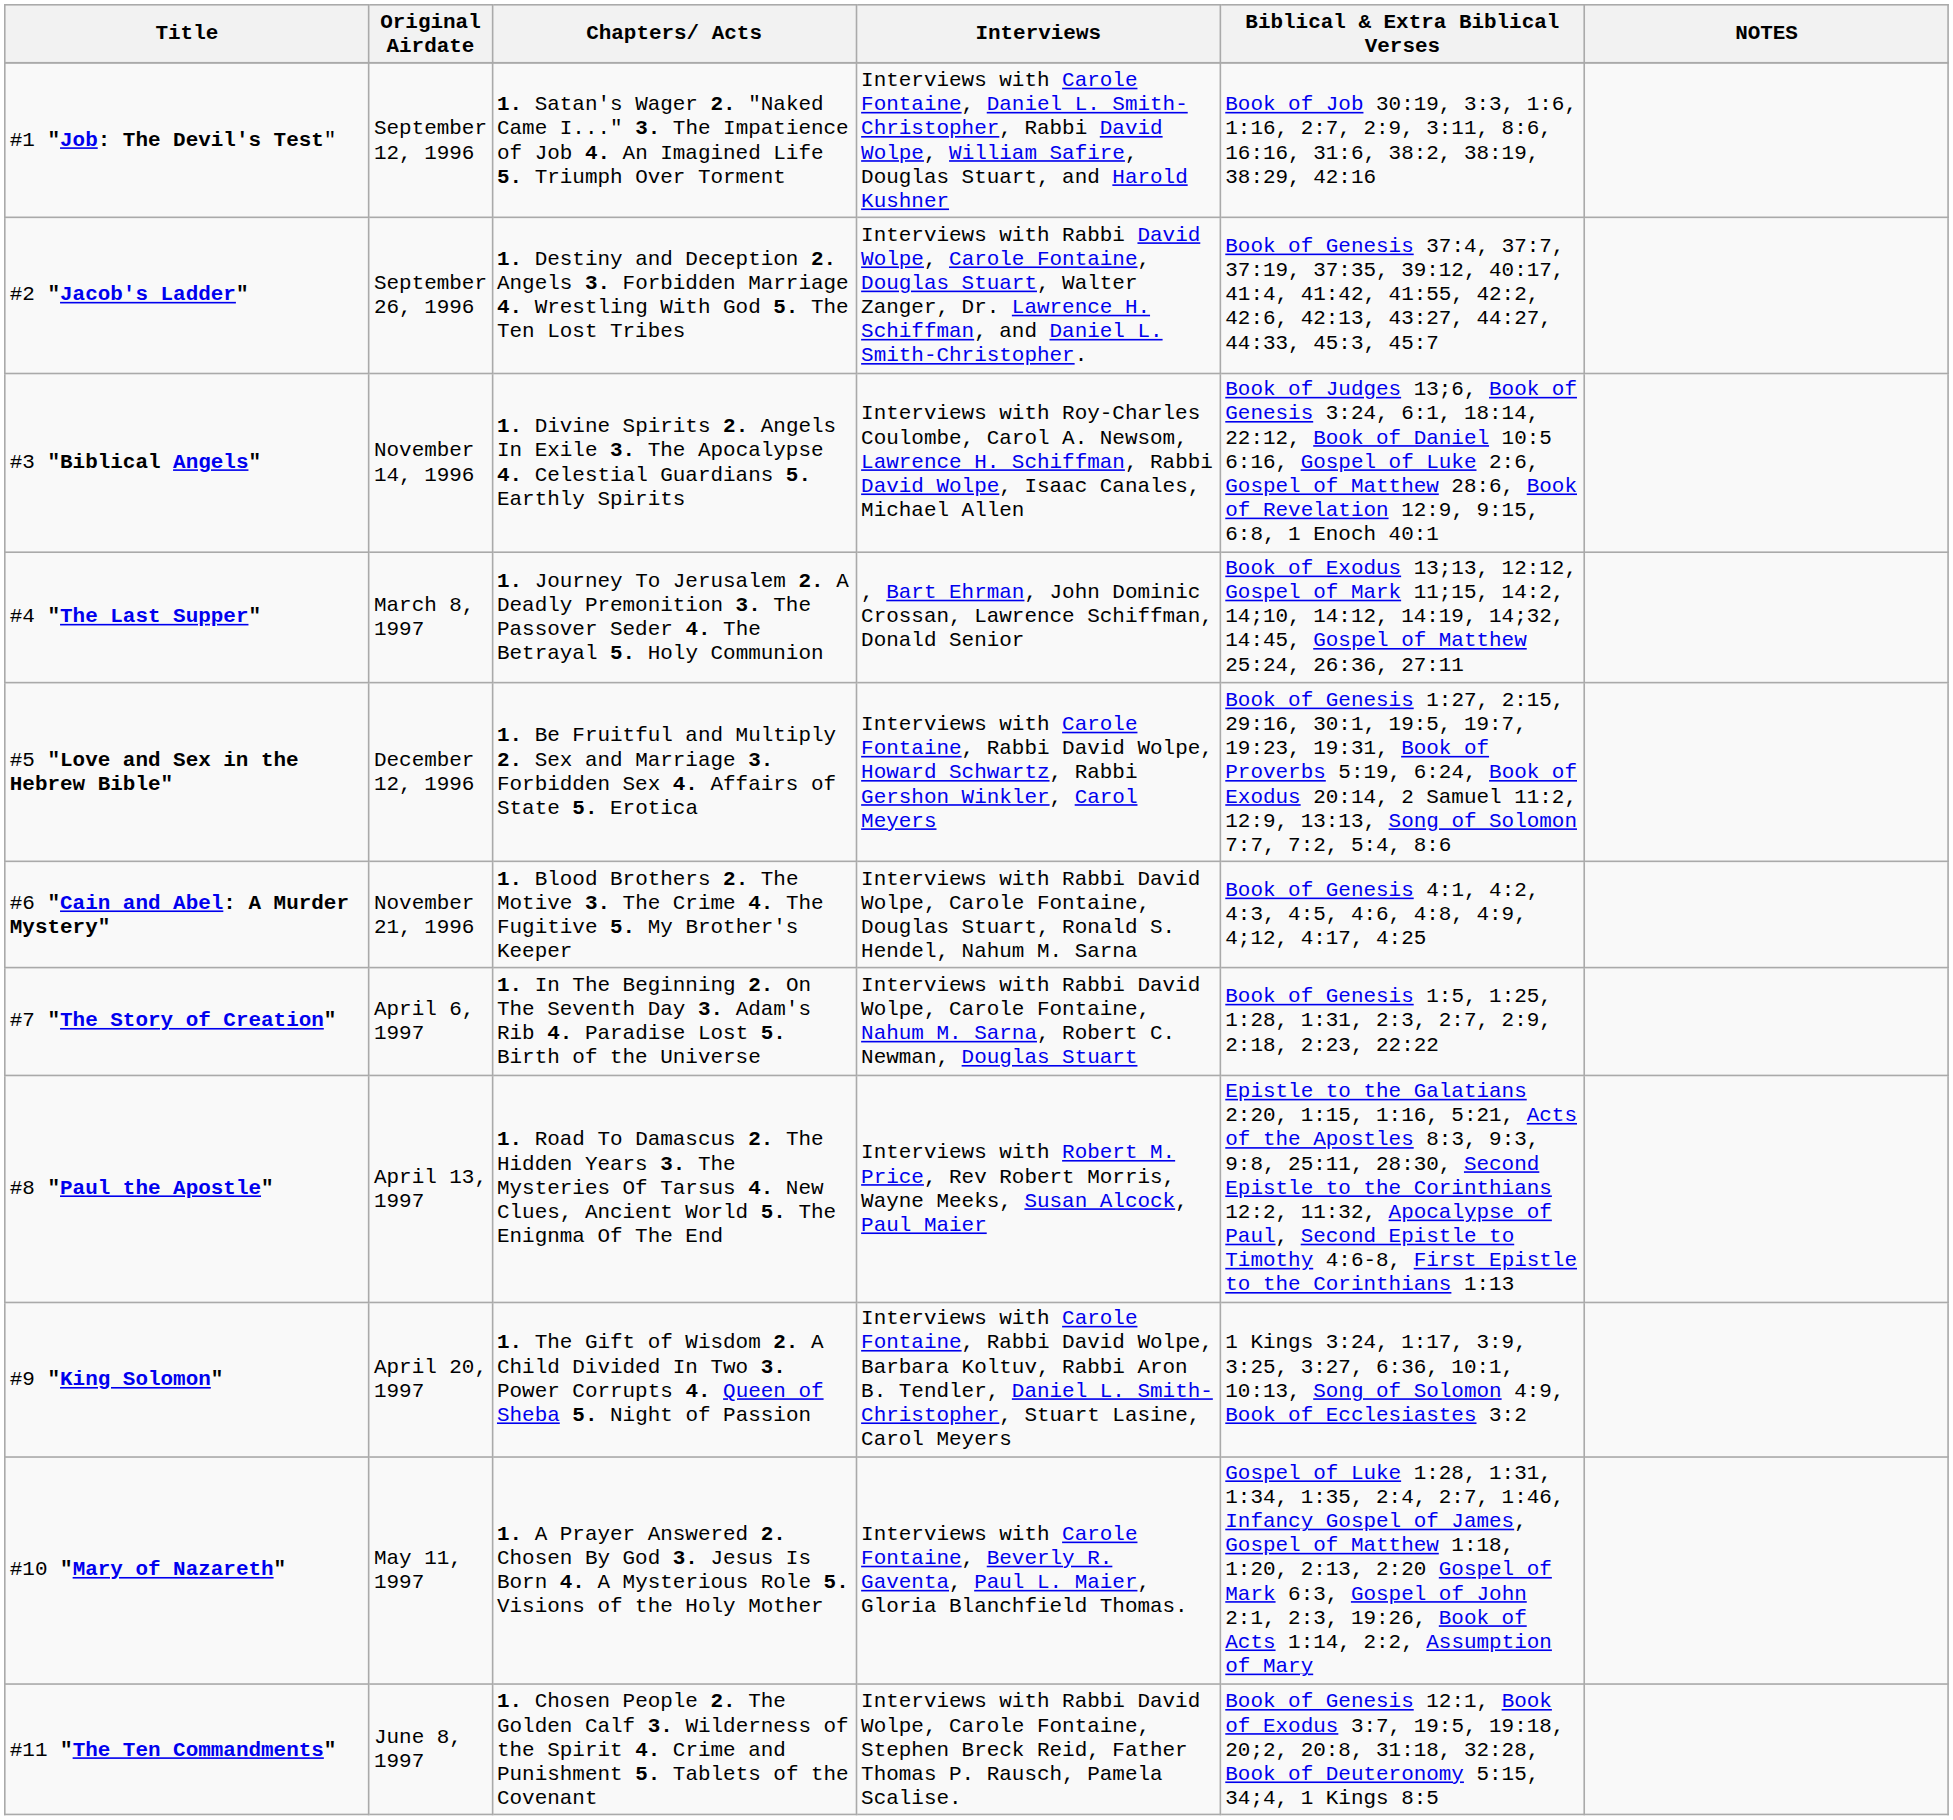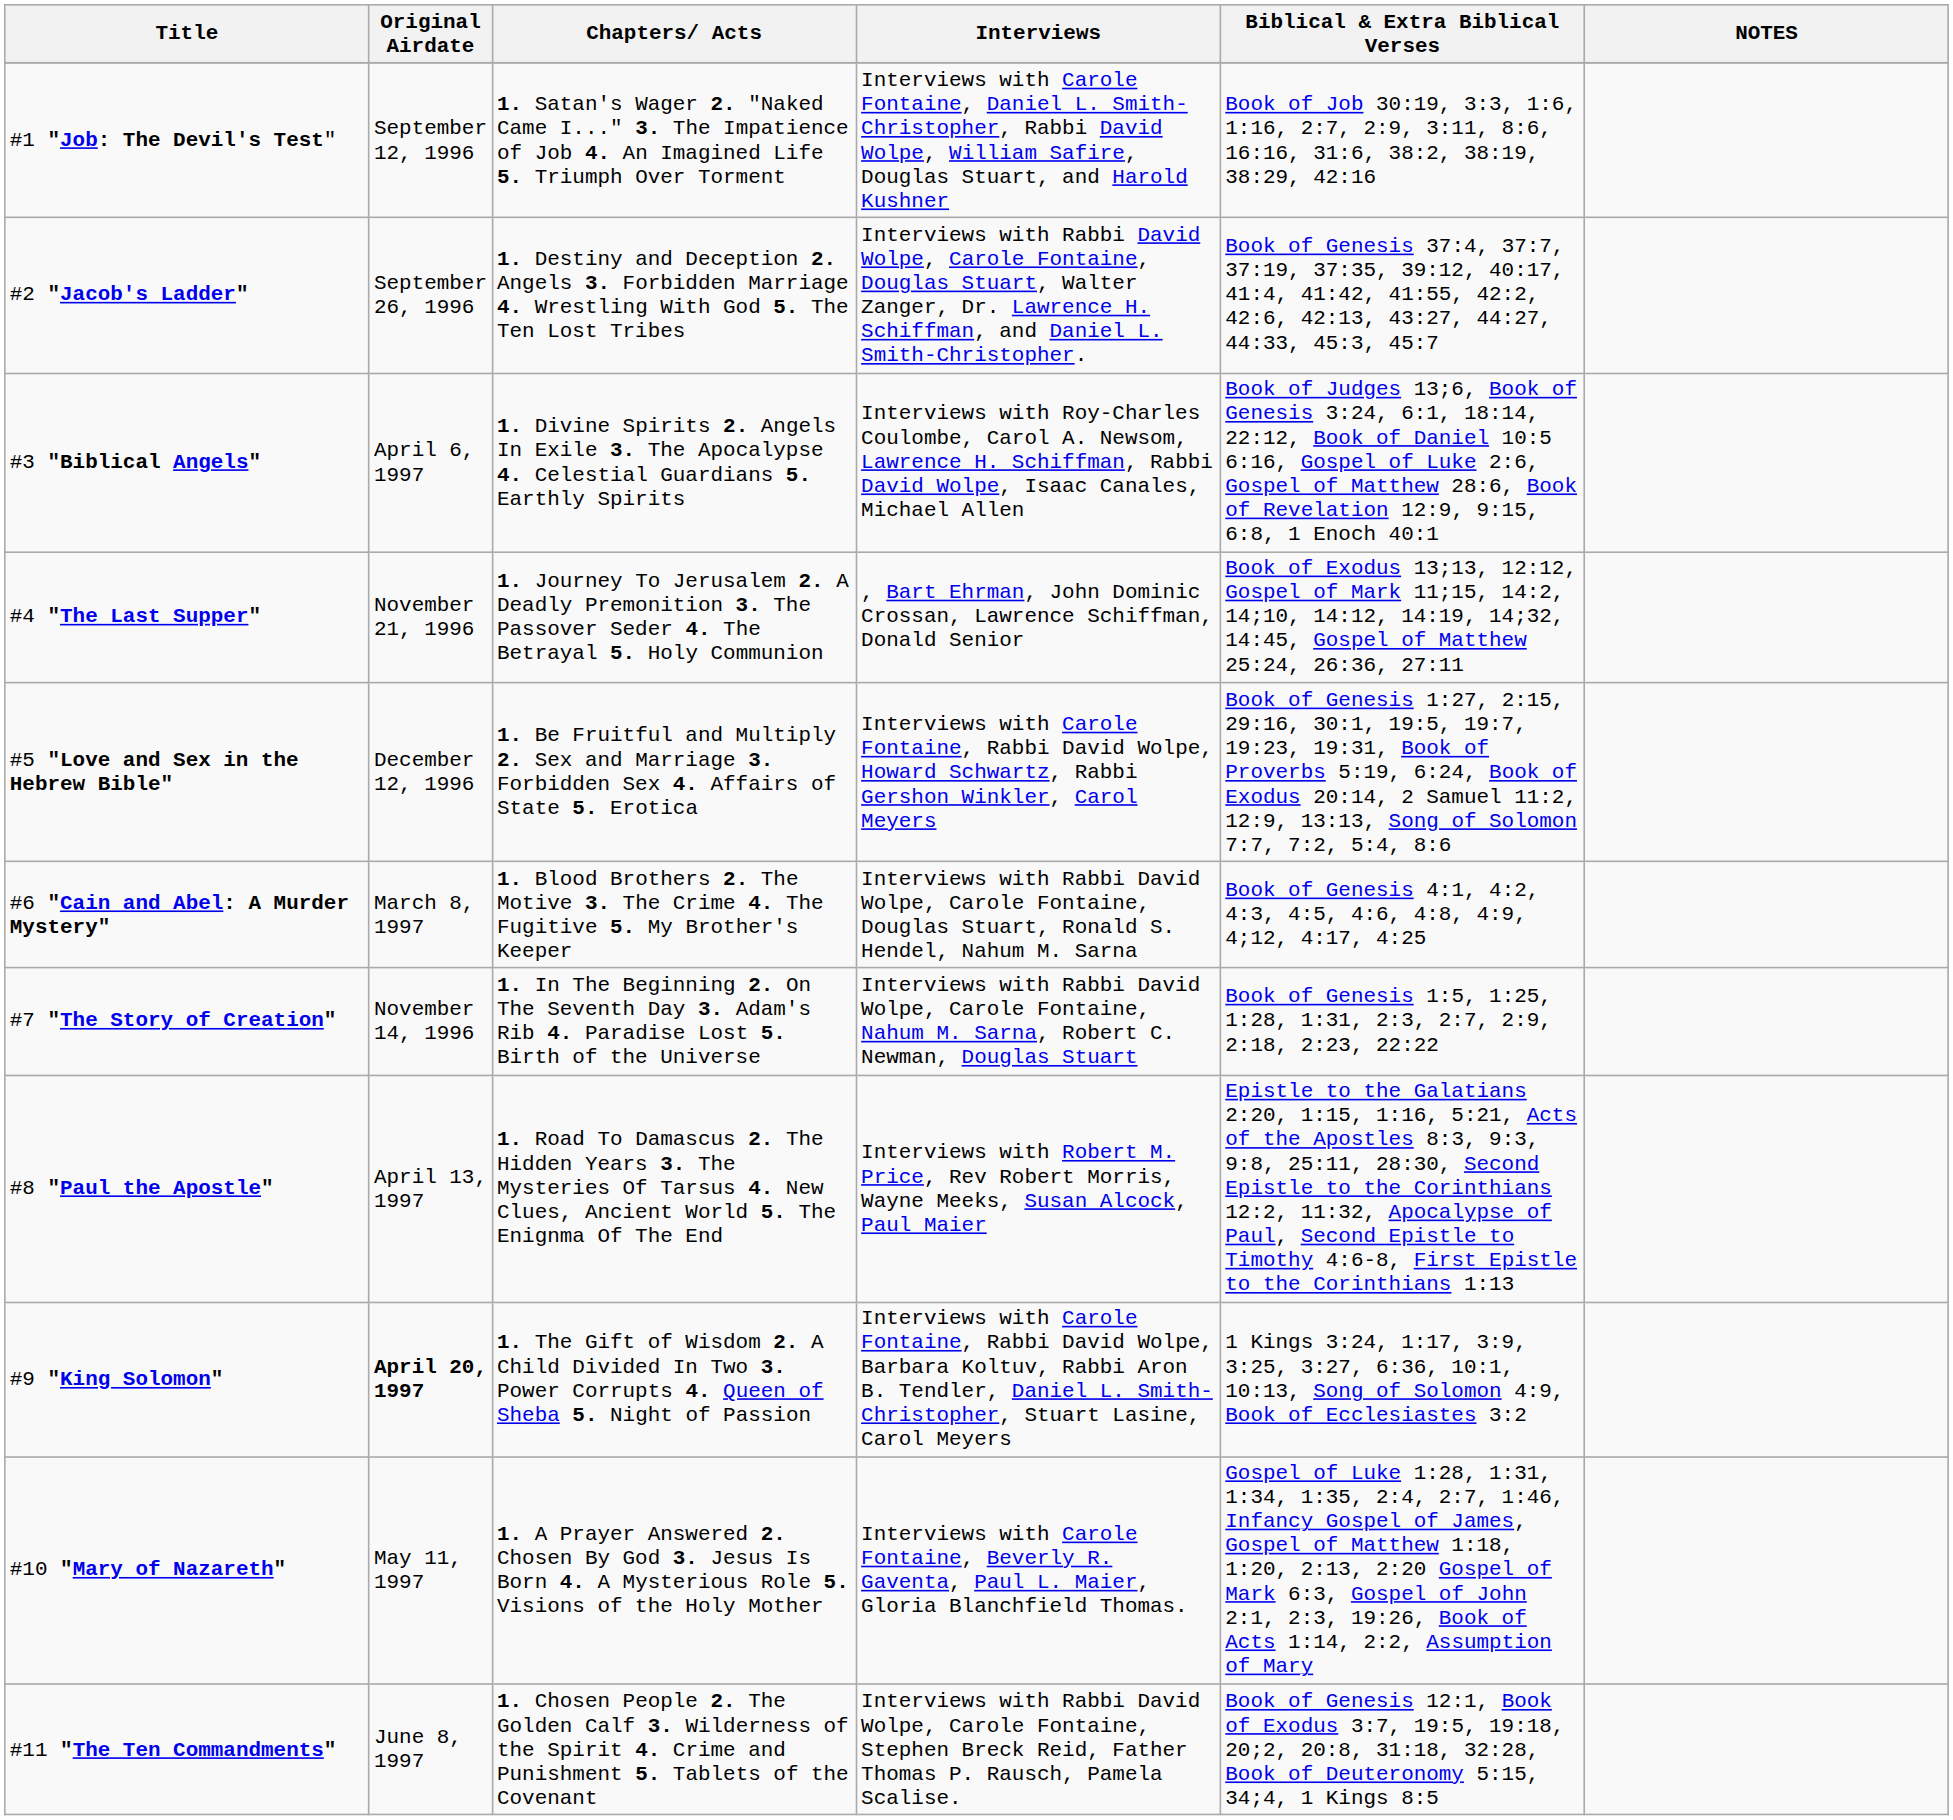 <table class="wikitable" "background:#EEEEFF">
 <tr>
 <th style="width:220px;">Title</th>
 <th style="width:40pt;">Original Airdate</th>
 <th style="width:220px;">Chapters/ Acts</th>
 <th style="width:220px;">Interviews</th>
 <th style="width:220px;">Biblical & Extra Biblical Verses</th>
 <th style="width:220px;">NOTES</th>
 </tr>
 <tr>
 </tr>
 <tr>
 <td>#1 <strong>"<a href='#'>Job</a>: The Devil's Test</strong>"</td>
 <td>September 12, 1996</td>
 <td><strong>1.</strong> Satan's Wager <strong>2.</strong> "Naked Came I..." <strong>3.</strong> The Impatience of Job <strong>4.</strong> An Imagined Life <strong>5.</strong> Triumph Over Torment</td>
 <td>Interviews with <a href='#'>Carole Fontaine</a>, <a href='#'>Daniel L. Smith-Christopher</a>, Rabbi <a href='#'>David Wolpe</a>, <a href='#'>William Safire</a>, Douglas Stuart, and <a href='#'>Harold Kushner</a></td>
 <td><a href='#'>Book of Job</a> 30:19, 3:3, 1:6, 1:16, 2:7, 2:9, 3:11, 8:6, 16:16, 31:6, 38:2, 38:19, 38:29, 42:16</td>
 <td></td>
 </tr>
 <tr>
 <td>#2 <strong>"<a href='#'>Jacob's Ladder</a>"</strong></td>
 <td>September 26, 1996</td>
 <td><strong>1.</strong> Destiny and Deception <strong>2.</strong> Angels <strong>3.</strong> Forbidden Marriage <strong>4.</strong> Wrestling With God <strong>5.</strong> The Ten Lost Tribes</td>
 <td>Interviews with Rabbi <a href='#'>David Wolpe</a>, <a href='#'>Carole Fontaine</a>, <a href='#'>Douglas Stuart</a>, Walter Zanger, Dr. <a href='#'>Lawrence H. Schiffman</a>, and <a href='#'>Daniel L. Smith-Christopher</a>.</td>
 <td><a href='#'>Book of Genesis</a> 37:4, 37:7, 37:19, 37:35, 39:12, 40:17, 41:4, 41:42, 41:55, 42:2, 42:6, 42:13, 43:27, 44:27, 44:33, 45:3, 45:7</td>
 <td></td>
 </tr>
 <tr>
 <td>#3 <strong>"Biblical <a href='#'>Angels</a>"</strong></td>
-<td>November 14, 1996</td>
+<td>April 6, 1997</td>
 <td><strong> 1.</strong> Divine Spirits <strong> 2.</strong> Angels In Exile <strong> 3.</strong> The Apocalypse <strong> 4.</strong> Celestial Guardians <strong> 5.</strong> Earthly Spirits</td>
 <td>Interviews with Roy-Charles Coulombe, Carol A. Newsom, <a href='#'>Lawrence H. Schiffman</a>, Rabbi <a href='#'>David Wolpe</a>, Isaac Canales, Michael Allen</td>
 <td><a href='#'>Book of Judges</a> 13;6, <a href='#'>Book of Genesis</a> 3:24, 6:1, 18:14, 22:12, <a href='#'>Book of Daniel</a> 10:5 6:16, <a href='#'>Gospel of Luke</a> 2:6, <a href='#'>Gospel of Matthew</a> 28:6, <a href='#'>Book of Revelation</a> 12:9, 9:15, 6:8, 1 Enoch 40:1</td>
 <td></td>
 </tr>
 <tr>
 <td>#4 <strong>"<a href='#'>The Last Supper</a>"</strong></td>
-<td>March 8, 1997</td>
+<td>November 21, 1996</td>
 <td><strong>1.</strong>  Journey To Jerusalem <strong>2.</strong>  A Deadly Premonition <strong>3.</strong>  The Passover Seder <strong>4.</strong>  The Betrayal <strong>5.</strong> Holy Communion</td>
 <td>, <a href='#'>Bart Ehrman</a>, John Dominic Crossan, Lawrence Schiffman, Donald Senior</td>
 <td><a href='#'>Book of Exodus</a> 13;13, 12:12, <a href='#'>Gospel of Mark</a> 11;15, 14:2, 14;10, 14:12, 14:19, 14;32, 14:45, <a href='#'>Gospel of Matthew</a> 25:24, 26:36, 27:11</td>
 <td></td>
 </tr>
 <tr>
 <td>#5 <strong>"Love and Sex in the Hebrew Bible"</strong></td>
 <td>December 12, 1996</td>
 <td><strong> 1.</strong>  Be Fruitful and Multiply <strong> 2.</strong>  Sex and Marriage <strong> 3.</strong> Forbidden Sex <strong> 4.</strong>  Affairs of State <strong> 5.</strong>  Erotica</td>
 <td>Interviews with <a href='#'>Carole Fontaine</a>, Rabbi David Wolpe, <a href='#'>Howard Schwartz</a>, Rabbi <a href='#'>Gershon Winkler</a>, <a href='#'>Carol Meyers</a></td>
 <td><a href='#'>Book of Genesis</a> 1:27, 2:15, 29:16, 30:1, 19:5, 19:7, 19:23, 19:31, <a href='#'>Book of Proverbs</a> 5:19, 6:24, <a href='#'>Book of Exodus</a> 20:14, 2 Samuel 11:2, 12:9, 13:13, <a href='#'>Song of Solomon</a> 7:7, 7:2, 5:4, 8:6</td>
 <td></td>
 </tr>
 <tr>
 <td>#6 <strong>"<a href='#'>Cain and Abel</a>: A Murder Mystery"</strong></td>
-<td>November 21, 1996</td>
+<td>March 8, 1997</td>
 <td><strong>1.</strong> Blood Brothers <strong>2.</strong> The Motive <strong>3.</strong> The Crime <strong>4.</strong> The Fugitive <strong>5.</strong> My Brother's Keeper</td>
 <td>Interviews with Rabbi David Wolpe, Carole Fontaine, Douglas Stuart, Ronald S. Hendel, Nahum M. Sarna</td>
 <td><a href='#'>Book of Genesis</a> 4:1, 4:2, 4:3, 4:5, 4:6, 4:8, 4:9, 4;12, 4:17, 4:25</td>
 <td></td>
 </tr>
 <tr>
 <td>#7 <strong>"<a href='#'>The Story of Creation</a>"</strong></td>
-<td>April 6, 1997</td>
+<td>November 14, 1996</td>
 <td><strong>1.</strong> In The Beginning <strong>2.</strong> On The Seventh Day <strong>3.</strong> Adam's Rib <strong>4.</strong> Paradise Lost <strong>5.</strong> Birth of the Universe</td>
 <td>Interviews with Rabbi David Wolpe, Carole Fontaine, <a href='#'>Nahum M. Sarna</a>, Robert C. Newman, <a href='#'>Douglas Stuart</a></td>
 <td><a href='#'>Book of Genesis</a> 1:5, 1:25, 1:28, 1:31, 2:3, 2:7, 2:9, 2:18, 2:23, 22:22</td>
 <td></td>
 </tr>
 <tr>
 <td>#8 <strong>"<a href='#'>Paul the Apostle</a>"</strong></td>
 <td>April 13, 1997</td>
 <td><strong>1.</strong> Road To Damascus <strong>2.</strong> The Hidden Years <strong>3.</strong> The Mysteries Of Tarsus <strong>4.</strong> New Clues, Ancient World <strong>5.</strong> The Enignma Of The End</td>
 <td>Interviews with <a href='#'>Robert M. Price</a>, Rev Robert Morris, Wayne Meeks, <a href='#'>Susan Alcock</a>, <a href='#'>Paul Maier</a></td>
 <td><a href='#'>Epistle to the Galatians</a> 2:20, 1:15, 1:16, 5:21, <a href='#'>Acts of the Apostles</a> 8:3, 9:3, 9:8, 25:11, 28:30, <a href='#'>Second Epistle to the Corinthians</a> 12:2, 11:32, <a href='#'>Apocalypse of Paul</a>, <a href='#'>Second Epistle to Timothy</a> 4:6-8, <a href='#'>First Epistle to the Corinthians</a> 1:13</td>
 <td></td>
 </tr>
 <tr>
 <td>#9 <strong>"<a href='#'>King Solomon</a>"</strong></td>
-<td>April 20, 1997</td>
+<td><strong>April 20, 1997</strong></td>
 <td><strong>1.</strong> The Gift of Wisdom <strong>2.</strong> A Child Divided In Two <strong>3.</strong> Power Corrupts <strong>4.</strong> <a href='#'>Queen of Sheba</a> <strong>5.</strong> Night of Passion</td>
 <td>Interviews with <a href='#'>Carole Fontaine</a>, Rabbi David Wolpe, Barbara Koltuv, Rabbi Aron B. Tendler, <a href='#'>Daniel L. Smith-Christopher</a>, Stuart Lasine, Carol Meyers</td>
 <td>1 Kings 3:24, 1:17, 3:9, 3:25, 3:27, 6:36, 10:1, 10:13, <a href='#'>Song of Solomon</a> 4:9, <a href='#'>Book of Ecclesiastes</a> 3:2</td>
 <td></td>
 </tr>
 <tr>
 <td>#10 <strong>"<a href='#'>Mary of Nazareth</a>"</strong></td>
 <td>May 11, 1997</td>
 <td><strong>1.</strong> A Prayer Answered <strong>2.</strong> Chosen By God <strong>3.</strong> Jesus Is Born <strong>4.</strong> A Mysterious Role <strong>5.</strong> Visions of the Holy Mother</td>
 <td>Interviews with <a href='#'>Carole Fontaine</a>, <a href='#'>Beverly R. Gaventa</a>, <a href='#'>Paul L. Maier</a>, Gloria Blanchfield Thomas.</td>
 <td><a href='#'>Gospel of Luke</a> 1:28, 1:31, 1:34, 1:35, 2:4, 2:7, 1:46, <a href='#'>Infancy Gospel of James</a>, <a href='#'>Gospel of Matthew</a> 1:18, 1:20, 2:13, 2:20 <a href='#'>Gospel of Mark</a> 6:3, <a href='#'>Gospel of John</a> 2:1, 2:3, 19:26, <a href='#'>Book of Acts</a> 1:14, 2:2, <a href='#'>Assumption of Mary</a></td>
 <td></td>
 </tr>
 <tr>
 <td>#11 <strong>"<a href='#'>The Ten Commandments</a>"</strong></td>
 <td>June 8, 1997</td>
 <td><strong>1.</strong> Chosen People <strong>2.</strong> The Golden Calf <strong>3.</strong> Wilderness of the Spirit <strong>4.</strong> Crime and Punishment <strong>5.</strong> Tablets of the Covenant</td>
 <td>Interviews with Rabbi David Wolpe, Carole Fontaine, Stephen Breck Reid, Father Thomas P. Rausch, Pamela Scalise.</td>
 <td><a href='#'>Book of Genesis</a> 12:1, <a href='#'>Book of Exodus</a> 3:7, 19:5, 19:18, 20;2, 20:8, 31:18, 32:28, <a href='#'>Book of Deuteronomy</a> 5:15, 34;4, 1 Kings 8:5</td>
 <td></td>
 </tr>
 </table>
